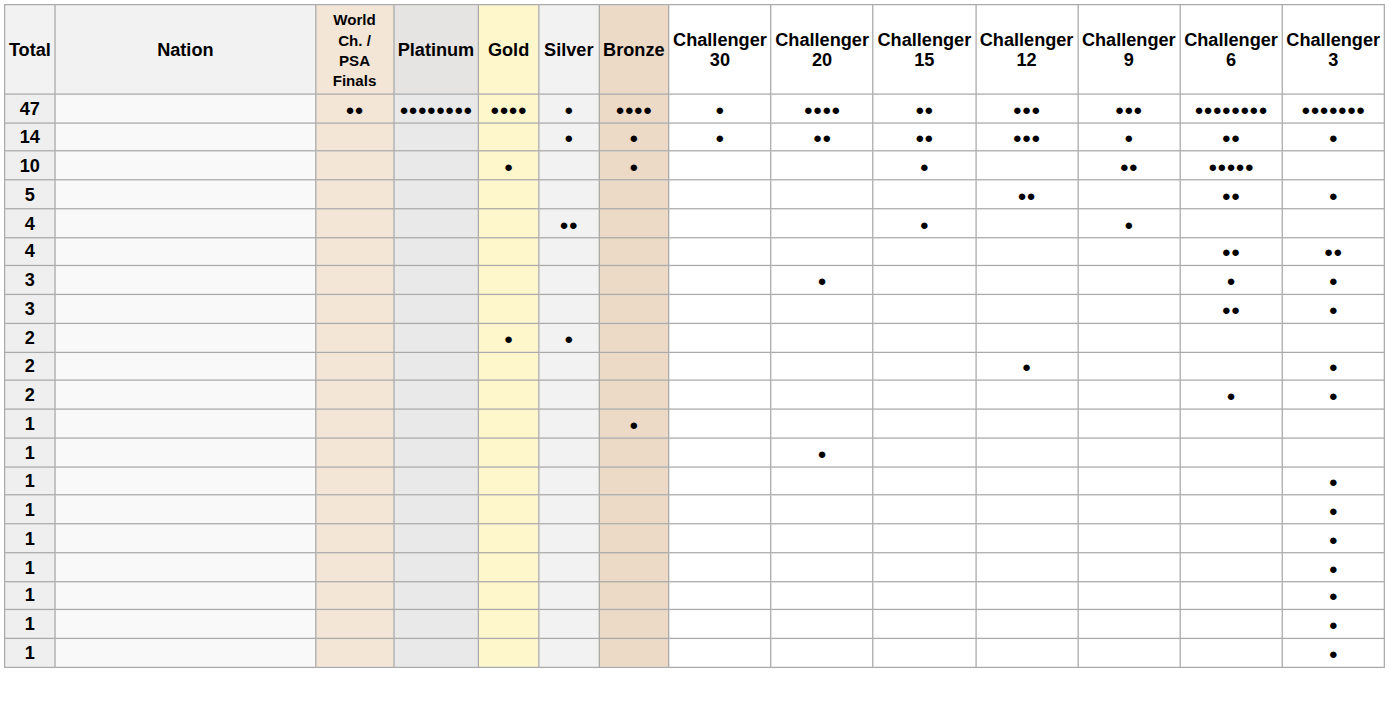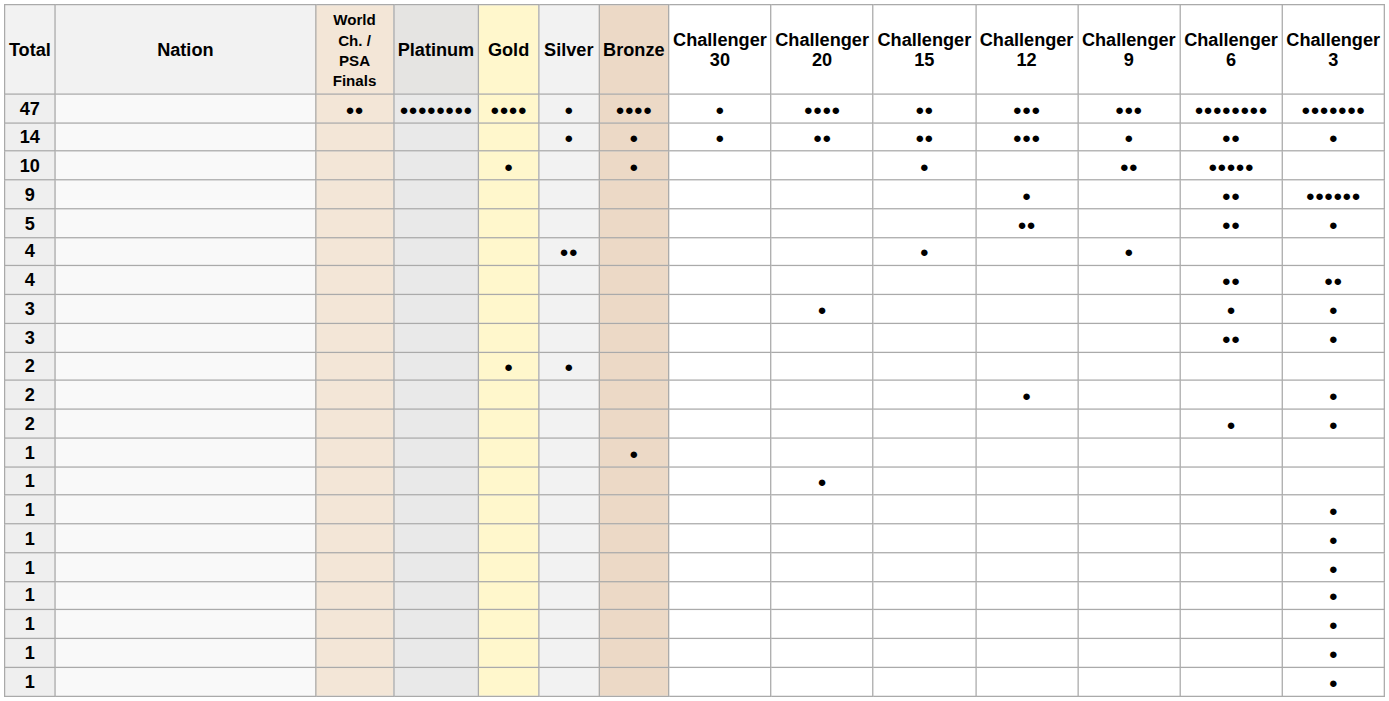 <table class="sortable wikitable" style="font-size:90%">
 <tr>
 <th width="30">Total</th>
 <th width="200">Nation</th>
 <th width="55" style="background:#F3E6D7;"><small>World Ch. /<br>PSA Finals</small></th>
 <th width="41" style="background:#E5E4E2;">Platinum</th>
 <th width="41" style="background:#fff7cc;">Gold</th>
 <th width="41" style="background:#f2f2f2;">Silver</th>
 <th width="41" style="background:#ecd9c6;">Bronze</th>
 <th width="41" style="background:#fff;">Challenger 30</th>
 <th width="41" style="background:#fff;">Challenger 20</th>
 <th width="41" style="background:#fff;">Challenger 15</th>
 <th width="41" style="background:#fff;">Challenger 12</th>
 <th width="41" style="background:#fff;">Challenger 9</th>
 <th width="41" style="background:#fff;">Challenger 6</th>
 <th width="41" style="background:#fff;">Challenger 3</th>
 </tr>
 <tr style="text-align:center">
 <td style="background:#efefef;"><strong>47</strong></td>
 <td style="text-align:left"></td>
 <td style="background:#F3E6D7;"> <small>●●</small></td>
 <td style="background:#E9E9E9;"> <small>●●●●●●●●</small></td>
 <td style="background:#fff7cc;"> <small>●●●●</small></td>
 <td style="background:#f2f2f2;"> <small>●</small></td>
 <td style="background:#ecd9c6;"> <small>●●●●</small></td>
 <td style="background:#fff;"> <small>●</small></td>
 <td style="background:#fff;"> <small>●●●●</small></td>
 <td style="background:#fff;"> <small>●●</small></td>
 <td style="background:#fff;"> <small>●●●</small></td>
 <td style="background:#fff;"> <small>●●●</small></td>
 <td style="background:#fff;"> <small>●●●●●●●●</small></td>
 <td style="background:#fff;"> <small>●●●●●●●</small></td>
 </tr>
 <tr style="text-align:center">
 <td style="background:#efefef;"><strong>14</strong></td>
 <td style="text-align:left"></td>
 <td style="background:#F3E6D7;"> <small> </small></td>
 <td style="background:#E9E9E9;"> <small> </small></td>
 <td style="background:#fff7cc;"></td>
 <td style="background:#f2f2f2;"> <small>●</small></td>
 <td style="background:#ecd9c6;"> <small>●</small></td>
 <td style="background:#fff;"> <small>●</small></td>
 <td style="background:#fff;"> <small>●●</small></td>
 <td style="background:#fff;"> <small>●●</small></td>
 <td style="background:#fff;"> <small>●●●</small></td>
 <td style="background:#fff;"> <small>●</small></td>
 <td style="background:#fff;"> <small>●●</small></td>
 <td style="background:#fff;"> <small>●</small></td>
 </tr>
 <tr style="text-align:center">
 <td style="background:#efefef;"><strong>10</strong></td>
 <td style="text-align:left"></td>
 <td style="background:#F3E6D7;"> <small> </small></td>
 <td style="background:#E9E9E9;"> <small> </small></td>
 <td style="background:#fff7cc;"> <small>●</small></td>
 <td style="background:#f2f2f2;"> <small> </small></td>
 <td style="background:#ecd9c6;"> <small>●</small></td>
 <td style="background:#fff;"> <small> </small></td>
 <td style="background:#fff;"> <small> </small></td>
 <td style="background:#fff;"> <small>●</small></td>
 <td style="background:#fff;"> <small> </small></td>
 <td style="background:#fff;"> <small>●●</small></td>
 <td style="background:#fff;"> <small>●●●●●</small></td>
 <td style="background:#fff;"> <small> </small></td>
+</tr>
+<tr style="text-align:center">
+<td style="background:#efefef;"><strong>9</strong></td>
+<td style="text-align:left"></td>
+<td style="background:#F3E6D7;"> <small> </small></td>
+<td style="background:#E9E9E9;"> <small> </small></td>
+<td style="background:#fff7cc;"></td>
+<td style="background:#f2f2f2;"> <small> </small></td>
+<td style="background:#ecd9c6;"></td>
+<td style="background:#fff;"> <small> </small></td>
+<td style="background:#fff;"> <small> </small></td>
+<td style="background:#fff;"> <small> </small></td>
+<td style="background:#fff;"> <small>●</small></td>
+<td style="background:#fff;"> <small> </small></td>
+<td style="background:#fff;"> <small>●●</small></td>
+<td style="background:#fff;"> <small>●●●●●●</small></td>
 </tr>
 <tr style="text-align:center">
 <td style="background:#efefef;"><strong>5</strong></td>
 <td style="text-align:left"></td>
 <td style="background:#F3E6D7;"> <small> </small></td>
 <td style="background:#E9E9E9;"> <small> </small></td>
 <td style="background:#fff7cc;"></td>
 <td style="background:#f2f2f2;"> <small> </small></td>
 <td style="background:#ecd9c6;"></td>
 <td style="background:#fff;"> <small> </small></td>
 <td style="background:#fff;"> <small> </small></td>
 <td style="background:#fff;"> <small> </small></td>
 <td style="background:#fff;"> <small>●●</small></td>
 <td style="background:#fff;"> <small> </small></td>
 <td style="background:#fff;"> <small>●●</small></td>
 <td style="background:#fff;"> <small>●</small></td>
 </tr>
 <tr style="text-align:center">
 <td style="background:#efefef;"><strong>4</strong></td>
 <td style="text-align:left"></td>
 <td style="background:#F3E6D7;"> <small> </small></td>
 <td style="background:#E9E9E9;"> <small> </small></td>
 <td style="background:#fff7cc;"></td>
 <td style="background:#f2f2f2;"> <small>●●</small></td>
 <td style="background:#ecd9c6;"></td>
 <td style="background:#fff;"> <small> </small></td>
 <td style="background:#fff;"> <small> </small></td>
 <td style="background:#fff;"> <small>●</small></td>
 <td style="background:#fff;"> <small> </small></td>
 <td style="background:#fff;"> <small>●</small></td>
 <td style="background:#fff;"> <small> </small></td>
 <td style="background:#fff;"> <small> </small></td>
 </tr>
 <tr style="text-align:center">
 <td style="background:#efefef;"><strong>4</strong></td>
 <td style="text-align:left"></td>
 <td style="background:#F3E6D7;"> <small> </small></td>
 <td style="background:#E9E9E9;"> <small> </small></td>
 <td style="background:#fff7cc;"></td>
 <td style="background:#f2f2f2;"> <small> </small></td>
 <td style="background:#ecd9c6;"></td>
 <td style="background:#fff;"> <small> </small></td>
 <td style="background:#fff;"> <small> </small></td>
 <td style="background:#fff;"> <small> </small></td>
 <td style="background:#fff;"> <small> </small></td>
 <td style="background:#fff;"> <small> </small></td>
 <td style="background:#fff;"> <small>●●</small></td>
 <td style="background:#fff;"> <small>●●</small></td>
 </tr>
 <tr style="text-align:center">
 <td style="background:#efefef;"><strong>3</strong></td>
 <td style="text-align:left"></td>
 <td style="background:#F3E6D7;"> <small> </small></td>
 <td style="background:#E9E9E9;"> <small> </small></td>
 <td style="background:#fff7cc;"></td>
 <td style="background:#f2f2f2;"> <small> </small></td>
 <td style="background:#ecd9c6;"></td>
 <td style="background:#fff;"> <small> </small></td>
 <td style="background:#fff;"> <small>●</small></td>
 <td style="background:#fff;"> <small> </small></td>
 <td style="background:#fff;"> <small> </small></td>
 <td style="background:#fff;"> <small> </small></td>
 <td style="background:#fff;"> <small>●</small></td>
 <td style="background:#fff;"> <small>●</small></td>
 </tr>
 <tr style="text-align:center">
 <td style="background:#efefef;"><strong>3</strong></td>
 <td style="text-align:left"></td>
 <td style="background:#F3E6D7;"> <small> </small></td>
 <td style="background:#E9E9E9;"> <small> </small></td>
 <td style="background:#fff7cc;"></td>
 <td style="background:#f2f2f2;"> <small> </small></td>
 <td style="background:#ecd9c6;"></td>
 <td style="background:#fff;"> <small> </small></td>
 <td style="background:#fff;"> <small> </small></td>
 <td style="background:#fff;"> <small> </small></td>
 <td style="background:#fff;"> <small> </small></td>
 <td style="background:#fff;"> <small> </small></td>
 <td style="background:#fff;"> <small>●●</small></td>
 <td style="background:#fff;"> <small>●</small></td>
 </tr>
 <tr style="text-align:center">
 <td style="background:#efefef;"><strong>2</strong></td>
 <td style="text-align:left"></td>
 <td style="background:#F3E6D7;"> <small> </small></td>
 <td style="background:#E9E9E9;"> <small> </small></td>
 <td style="background:#fff7cc;"> <small>●</small></td>
 <td style="background:#f2f2f2;"> <small>●</small></td>
 <td style="background:#ecd9c6;"></td>
 <td style="background:#fff;"> <small> </small></td>
 <td style="background:#fff;"> <small> </small></td>
 <td style="background:#fff;"> <small> </small></td>
 <td style="background:#fff;"> <small> </small></td>
 <td style="background:#fff;"> <small> </small></td>
 <td style="background:#fff;"> <small> </small></td>
 <td style="background:#fff;"> <small> </small></td>
 </tr>
 <tr style="text-align:center">
 <td style="background:#efefef;"><strong>2</strong></td>
 <td style="text-align:left"></td>
 <td style="background:#F3E6D7;"> <small> </small></td>
 <td style="background:#E9E9E9;"> <small> </small></td>
 <td style="background:#fff7cc;"></td>
 <td style="background:#f2f2f2;"> <small> </small></td>
 <td style="background:#ecd9c6;"></td>
 <td style="background:#fff;"> <small> </small></td>
 <td style="background:#fff;"> <small> </small></td>
 <td style="background:#fff;"> <small> </small></td>
 <td style="background:#fff;"> <small>●</small></td>
 <td style="background:#fff;"> <small> </small></td>
 <td style="background:#fff;"> <small> </small></td>
 <td style="background:#fff;"> <small>●</small></td>
 </tr>
 <tr style="text-align:center">
 <td style="background:#efefef;"><strong>2</strong></td>
 <td style="text-align:left"></td>
 <td style="background:#F3E6D7;"> <small> </small></td>
 <td style="background:#E9E9E9;"> <small> </small></td>
 <td style="background:#fff7cc;"></td>
 <td style="background:#f2f2f2;"> <small> </small></td>
 <td style="background:#ecd9c6;"></td>
 <td style="background:#fff;"> <small> </small></td>
 <td style="background:#fff;"> <small> </small></td>
 <td style="background:#fff;"> <small> </small></td>
 <td style="background:#fff;"> <small> </small></td>
 <td style="background:#fff;"> <small> </small></td>
 <td style="background:#fff;"> <small>●</small></td>
 <td style="background:#fff;"> <small>●</small></td>
 </tr>
 <tr style="text-align:center">
 <td style="background:#efefef;"><strong>1</strong></td>
 <td style="text-align:left"></td>
 <td style="background:#F3E6D7;"> <small> </small></td>
 <td style="background:#E9E9E9;"> <small> </small></td>
 <td style="background:#fff7cc;"></td>
 <td style="background:#f2f2f2;"> <small> </small></td>
 <td style="background:#ecd9c6;"> <small>●</small></td>
 <td style="background:#fff;"> <small> </small></td>
 <td style="background:#fff;"> <small> </small></td>
 <td style="background:#fff;"> <small> </small></td>
 <td style="background:#fff;"> <small> </small></td>
 <td style="background:#fff;"> <small> </small></td>
 <td style="background:#fff;"> <small> </small></td>
 <td style="background:#fff;"> <small> </small></td>
 </tr>
 <tr style="text-align:center">
 <td style="background:#efefef;"><strong>1</strong></td>
 <td style="text-align:left"></td>
 <td style="background:#F3E6D7;"> <small> </small></td>
 <td style="background:#E9E9E9;"> <small> </small></td>
 <td style="background:#fff7cc;"></td>
 <td style="background:#f2f2f2;"> <small> </small></td>
 <td style="background:#ecd9c6;"></td>
 <td style="background:#fff;"> <small> </small></td>
 <td style="background:#fff;"> <small>●</small></td>
 <td style="background:#fff;"> <small> </small></td>
 <td style="background:#fff;"> <small> </small></td>
 <td style="background:#fff;"> <small> </small></td>
 <td style="background:#fff;"> <small> </small></td>
 <td style="background:#fff;"> <small> </small></td>
 </tr>
 <tr style="text-align:center">
 <td style="background:#efefef;"><strong>1</strong></td>
 <td style="text-align:left"></td>
 <td style="background:#F3E6D7;"> <small> </small></td>
 <td style="background:#E9E9E9;"> <small> </small></td>
 <td style="background:#fff7cc;"></td>
 <td style="background:#f2f2f2;"> <small> </small></td>
 <td style="background:#ecd9c6;"></td>
 <td style="background:#fff;"> <small> </small></td>
 <td style="background:#fff;"> <small> </small></td>
 <td style="background:#fff;"> <small> </small></td>
 <td style="background:#fff;"> <small> </small></td>
 <td style="background:#fff;"> <small> </small></td>
 <td style="background:#fff;"> <small> </small></td>
 <td style="background:#fff;"> <small>●</small></td>
 </tr>
 <tr style="text-align:center">
 <td style="background:#efefef;"><strong>1</strong></td>
 <td style="text-align:left"></td>
 <td style="background:#F3E6D7;"> <small> </small></td>
 <td style="background:#E9E9E9;"> <small> </small></td>
 <td style="background:#fff7cc;"></td>
 <td style="background:#f2f2f2;"> <small> </small></td>
 <td style="background:#ecd9c6;"></td>
 <td style="background:#fff;"> <small> </small></td>
 <td style="background:#fff;"> <small> </small></td>
 <td style="background:#fff;"> <small> </small></td>
 <td style="background:#fff;"> <small> </small></td>
 <td style="background:#fff;"> <small> </small></td>
 <td style="background:#fff;"> <small> </small></td>
 <td style="background:#fff;"> <small>●</small></td>
 </tr>
 <tr style="text-align:center">
 <td style="background:#efefef;"><strong>1</strong></td>
 <td style="text-align:left"></td>
 <td style="background:#F3E6D7;"> <small> </small></td>
 <td style="background:#E9E9E9;"> <small> </small></td>
 <td style="background:#fff7cc;"></td>
 <td style="background:#f2f2f2;"> <small> </small></td>
 <td style="background:#ecd9c6;"></td>
 <td style="background:#fff;"> <small> </small></td>
 <td style="background:#fff;"> <small> </small></td>
 <td style="background:#fff;"> <small> </small></td>
 <td style="background:#fff;"> <small> </small></td>
 <td style="background:#fff;"> <small> </small></td>
 <td style="background:#fff;"> <small> </small></td>
 <td style="background:#fff;"> <small>●</small></td>
 </tr>
 <tr style="text-align:center">
 <td style="background:#efefef;"><strong>1</strong></td>
 <td style="text-align:left"></td>
 <td style="background:#F3E6D7;"> <small> </small></td>
 <td style="background:#E9E9E9;"> <small> </small></td>
 <td style="background:#fff7cc;"></td>
 <td style="background:#f2f2f2;"> <small> </small></td>
 <td style="background:#ecd9c6;"></td>
 <td style="background:#fff;"> <small> </small></td>
 <td style="background:#fff;"> <small> </small></td>
 <td style="background:#fff;"> <small> </small></td>
 <td style="background:#fff;"> <small> </small></td>
 <td style="background:#fff;"> <small> </small></td>
 <td style="background:#fff;"> <small> </small></td>
 <td style="background:#fff;"> <small>●</small></td>
 </tr>
 <tr style="text-align:center">
 <td style="background:#efefef;"><strong>1</strong></td>
 <td style="text-align:left"></td>
 <td style="background:#F3E6D7;"> <small> </small></td>
 <td style="background:#E9E9E9;"> <small> </small></td>
 <td style="background:#fff7cc;"></td>
 <td style="background:#f2f2f2;"> <small> </small></td>
 <td style="background:#ecd9c6;"></td>
 <td style="background:#fff;"> <small> </small></td>
 <td style="background:#fff;"> <small> </small></td>
 <td style="background:#fff;"> <small> </small></td>
 <td style="background:#fff;"> <small> </small></td>
 <td style="background:#fff;"> <small> </small></td>
 <td style="background:#fff;"> <small> </small></td>
 <td style="background:#fff;"> <small>●</small></td>
 </tr>
 <tr style="text-align:center">
 <td style="background:#efefef;"><strong>1</strong></td>
 <td style="text-align:left"></td>
 <td style="background:#F3E6D7;"> <small> </small></td>
 <td style="background:#E9E9E9;"> <small> </small></td>
 <td style="background:#fff7cc;"></td>
 <td style="background:#f2f2f2;"> <small> </small></td>
 <td style="background:#ecd9c6;"></td>
 <td style="background:#fff;"> <small> </small></td>
 <td style="background:#fff;"> <small> </small></td>
 <td style="background:#fff;"> <small> </small></td>
 <td style="background:#fff;"> <small> </small></td>
 <td style="background:#fff;"> <small> </small></td>
 <td style="background:#fff;"> <small> </small></td>
 <td style="background:#fff;"> <small>●</small></td>
 </tr>
 <tr style="text-align:center">
 <td style="background:#efefef;"><strong>1</strong></td>
 <td style="text-align:left"></td>
 <td style="background:#F3E6D7;"> <small> </small></td>
 <td style="background:#E9E9E9;"> <small> </small></td>
 <td style="background:#fff7cc;"></td>
 <td style="background:#f2f2f2;"> <small> </small></td>
 <td style="background:#ecd9c6;"></td>
 <td style="background:#fff;"> <small> </small></td>
 <td style="background:#fff;"> <small> </small></td>
 <td style="background:#fff;"> <small> </small></td>
 <td style="background:#fff;"> <small> </small></td>
 <td style="background:#fff;"> <small> </small></td>
 <td style="background:#fff;"> <small> </small></td>
 <td style="background:#fff;"> <small>●</small></td>
 </tr>
 </table>
